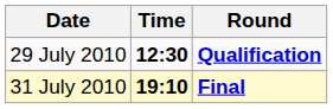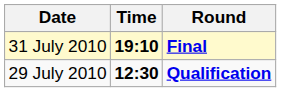 <table class="wikitable">
 <tr>
 <th>Date</th>
 <th>Time</th>
 <th>Round</th>
 </tr>
+<tr style=background:lemonchiffon>
+<td>31 July 2010</td>
+<td><strong>19:10</strong></td>
+<td><strong><a href='#'>Final</a></strong></td>
+</tr>
 <tr>
 <td>29 July 2010</td>
 <td><strong>12:30</strong></td>
 <td><strong><a href='#'>Qualification</a></strong></td>
 </tr>
-<tr style=background:lemonchiffon>
-<td>31 July 2010</td>
-<td><strong>19:10</strong></td>
-<td><strong><a href='#'>Final</a></strong></td>
-</tr>
 </table>
